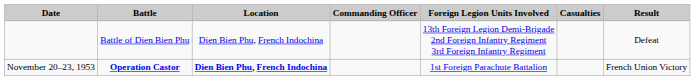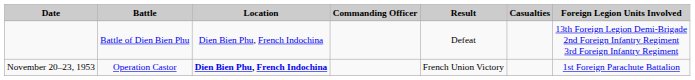 <table class="sorttable" border="1" cellpadding="4" cellspacing="1" style="margin: 1em 1em 1em 0; background: #f9f9f9; border: 1px #aaa solid; text-align:center; border-collapse: collapse; font-size: 95%;">
 <tr style="background:#cccccc">
 <td><strong>Date</strong></td>
 <td><strong>Battle</strong></td>
 <td><strong>Location</strong></td>
 <td><strong>Commanding Officer</strong></td>
+<td><strong>Result</strong></td>
+<td><strong>Casualties</strong></td>
 <td><strong>Foreign Legion Units Involved</strong></td>
-<td><strong>Casualties</strong></td>
-<td><strong>Result</strong></td>
 </tr>
 <tr>
 <td></td>
 <td><a href='#'>Battle of Dien Bien Phu</a></td>
 <td><a href='#'>Dien Bien Phu</a>, <a href='#'>French Indochina</a></td>
 <td></td>
+<td>Defeat</td>
+<td></td>
 <td><a href='#'>13th Foreign Legion Demi-Brigade</a> <br> <a href='#'>2nd Foreign Infantry Regiment</a><br><a href='#'>3rd Foreign Infantry Regiment</a></td>
-<td></td>
-<td>Defeat</td>
 </tr>
 <tr>
 <td>November 20–23, 1953</td>
-<td><strong><a href='#'>Operation Castor</a></strong></td>
+<td><a href='#'>Operation Castor</a></td>
 <td><strong><a href='#'>Dien Bien Phu</a>, <a href='#'>French Indochina</a></strong></td>
 <td></td>
+<td>French Union Victory</td>
+<td></td>
 <td><a href='#'>1st Foreign Parachute Battalion</a></td>
-<td></td>
-<td>French Union Victory</td>
 </tr>
 </table>
